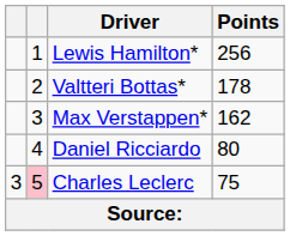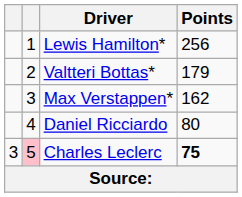 <table class="wikitable" style="font-size: 85%;">
 <tr>
 <th scope="col"></th>
 <th scope="col"></th>
 <th scope="col">Driver</th>
 <th scope="col">Points</th>
 </tr>
 <tr>
 <td align="left"></td>
 <td align="center">1</td>
 <td> <a href='#'>Lewis Hamilton</a>*</td>
 <td align="left">256</td>
 </tr>
 <tr>
 <td align="left"></td>
 <td align="center">2</td>
 <td> <a href='#'>Valtteri Bottas</a>*</td>
-<td align="left">178</td>
+<td align="left">179</td>
 </tr>
 <tr>
 <td align="left"></td>
 <td align="center">3</td>
 <td> <a href='#'>Max Verstappen</a>*</td>
 <td align="left">162</td>
 </tr>
 <tr>
 <td align="left"></td>
 <td align="center">4</td>
 <td> <a href='#'>Daniel Ricciardo</a></td>
 <td align="left">80</td>
 </tr>
 <tr>
 <td align="left"> 3</td>
 <td align="center" style="background: pink;">5</td>
 <td> <a href='#'>Charles Leclerc</a></td>
-<td align="left">75</td>
+<td align="left"><strong>75</strong></td>
 </tr>
 <tr>
 <th colspan=4>Source:</th>
 </tr>
 </table>
